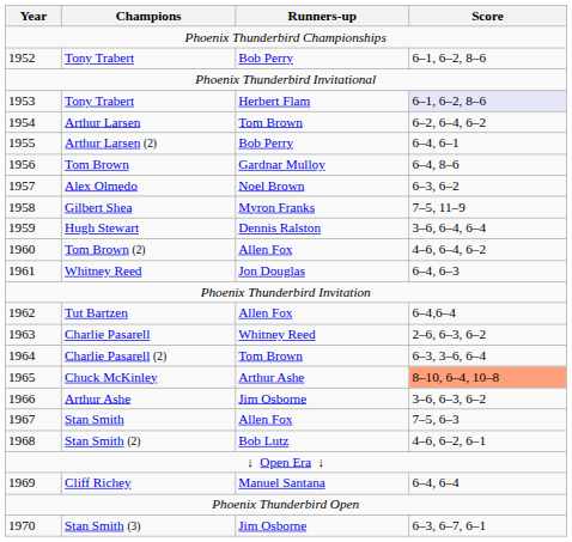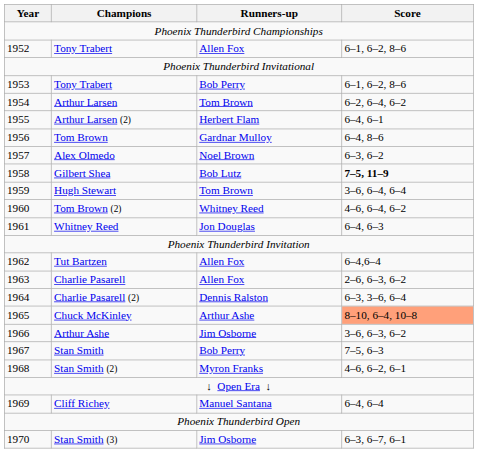 <table class="wikitable">
 <tr>
 <th style="width:60px">Year</th>
 <th style="width:200px">Champions</th>
 <th style="width:200px">Runners-up</th>
 <th style="width:180px" class="unsortable">Score</th>
 </tr>
 <tr>
 <td colspan=4 align=center><em>Phoenix Thunderbird Championships</em></td>
 </tr>
 <tr>
 <td>1952</td>
 <td> <a href='#'>Tony Trabert</a></td>
-<td> <a href='#'>Bob Perry</a></td>
+<td> <a href='#'>Allen Fox</a></td>
 <td>6–1, 6–2, 8–6</td>
 </tr>
 <tr>
 <td colspan=4 align=center><em>Phoenix Thunderbird Invitational</em></td>
 </tr>
 <tr>
 <td>1953</td>
 <td> <a href='#'>Tony Trabert</a></td>
-<td> <a href='#'>Herbert Flam</a></td>
-<td style="background: lavender;">6–1, 6–2, 8–6</td>
+<td> <a href='#'>Bob Perry</a></td>
+<td>6–1, 6–2, 8–6</td>
 </tr>
 <tr>
 <td>1954</td>
 <td> <a href='#'>Arthur Larsen</a></td>
 <td> <a href='#'>Tom Brown</a></td>
 <td>6–2, 6–4, 6–2</td>
 </tr>
 <tr>
 <td>1955</td>
 <td> <a href='#'>Arthur Larsen</a> <small>(2)</small></td>
-<td> <a href='#'>Bob Perry</a></td>
+<td> <a href='#'>Herbert Flam</a></td>
 <td>6–4, 6–1</td>
 </tr>
 <tr>
 <td>1956</td>
 <td> <a href='#'>Tom Brown</a></td>
 <td> <a href='#'>Gardnar Mulloy</a></td>
 <td>6–4, 8–6</td>
 </tr>
 <tr>
 <td>1957</td>
 <td> <a href='#'>Alex Olmedo</a></td>
 <td> <a href='#'>Noel Brown</a></td>
 <td>6–3, 6–2</td>
 </tr>
 <tr>
 <td>1958</td>
 <td> <a href='#'>Gilbert Shea</a></td>
-<td>  <a href='#'>Myron Franks</a></td>
-<td>7–5, 11–9</td>
+<td>  <a href='#'>Bob Lutz</a></td>
+<td><strong>7–5, 11–9</strong></td>
 </tr>
 <tr>
 <td>1959</td>
 <td> <a href='#'>Hugh Stewart</a></td>
-<td> <a href='#'>Dennis Ralston</a></td>
+<td> <a href='#'>Tom Brown</a></td>
 <td>3–6, 6–4, 6–4</td>
 </tr>
 <tr>
 <td>1960</td>
 <td> <a href='#'>Tom Brown</a> <small>(2)</small></td>
-<td> <a href='#'>Allen Fox</a></td>
+<td> <a href='#'>Whitney Reed</a></td>
 <td>4–6, 6–4, 6–2</td>
 </tr>
 <tr>
 <td>1961</td>
 <td> <a href='#'>Whitney Reed</a></td>
 <td> <a href='#'>Jon Douglas</a></td>
 <td>6–4, 6–3</td>
 </tr>
 <tr>
 <td colspan=4 align=center><em>Phoenix Thunderbird Invitation</em></td>
 </tr>
 <tr>
 <td>1962</td>
 <td> <a href='#'>Tut Bartzen</a></td>
 <td> <a href='#'>Allen Fox</a></td>
 <td>6–4,6–4</td>
 </tr>
 <tr>
 <td>1963</td>
 <td> <a href='#'>Charlie Pasarell</a></td>
-<td> <a href='#'>Whitney Reed</a></td>
+<td> <a href='#'>Allen Fox</a></td>
 <td>2–6, 6–3, 6–2</td>
 </tr>
 <tr>
 <td>1964</td>
 <td> <a href='#'>Charlie Pasarell</a> <small>(2)</small></td>
-<td> <a href='#'>Tom Brown</a></td>
+<td> <a href='#'>Dennis Ralston</a></td>
 <td>6–3, 3–6, 6–4</td>
 </tr>
 <tr>
 <td>1965</td>
 <td> <a href='#'>Chuck McKinley</a></td>
 <td> <a href='#'>Arthur Ashe</a></td>
 <td style="background: lightsalmon;">8–10, 6–4, 10–8</td>
 </tr>
 <tr>
 <td>1966</td>
 <td> <a href='#'>Arthur Ashe</a></td>
 <td> <a href='#'>Jim Osborne</a></td>
 <td>3–6, 6–3, 6–2</td>
 </tr>
 <tr>
 <td>1967</td>
 <td> <a href='#'>Stan Smith</a></td>
-<td> <a href='#'>Allen Fox</a></td>
+<td> <a href='#'>Bob Perry</a></td>
 <td>7–5, 6–3</td>
 </tr>
 <tr>
 <td>1968</td>
 <td> <a href='#'>Stan Smith</a> <small>(2)</small></td>
-<td>  <a href='#'>Bob Lutz</a></td>
+<td>  <a href='#'>Myron Franks</a></td>
 <td>4–6, 6–2, 6–1</td>
 </tr>
 <tr>
 <td colspan=4 align=center>↓  <a href='#'>Open Era</a>  ↓</td>
 </tr>
 <tr>
 <td>1969 </td>
 <td> <a href='#'>Cliff Richey</a></td>
 <td> <a href='#'>Manuel Santana</a></td>
 <td>6–4, 6–4</td>
 </tr>
 <tr>
 <td colspan=4 align=center><em>Phoenix Thunderbird Open</em></td>
 </tr>
 <tr>
 <td>1970</td>
 <td> <a href='#'>Stan Smith</a> <small>(3)</small></td>
 <td> <a href='#'>Jim Osborne</a></td>
 <td>6–3, 6–7, 6–1</td>
 </tr>
 </table>
